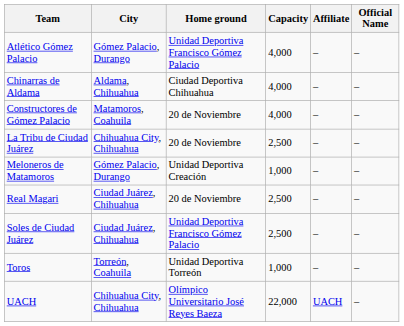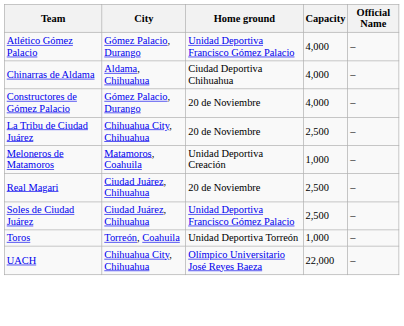 <table class="wikitable sortable">
 <tr>
 <th>Team</th>
 <th>City</th>
 <th>Home ground</th>
 <th>Capacity</th>
-<th>Affiliate</th>
 <th>Official Name</th>
 </tr>
 <tr>
 <td><a href='#'>Atlético Gómez Palacio</a></td>
 <td><a href='#'>Gómez Palacio</a>, <a href='#'>Durango</a></td>
 <td><a href='#'>Unidad Deportiva Francisco Gómez Palacio</a></td>
 <td>4,000</td>
 <td>–</td>
-<td>–</td>
 </tr>
 <tr>
 <td><a href='#'>Chinarras de Aldama</a></td>
 <td><a href='#'>Aldama</a>, <a href='#'>Chihuahua</a></td>
 <td>Ciudad Deportiva Chihuahua</td>
 <td>4,000</td>
 <td>–</td>
-<td>–</td>
 </tr>
 <tr>
 <td><a href='#'>Constructores de Gómez Palacio</a></td>
-<td><a href='#'>Matamoros</a>, <a href='#'>Coahuila</a></td>
+<td><a href='#'>Gómez Palacio</a>, <a href='#'>Durango</a></td>
 <td>20 de Noviembre</td>
 <td>4,000</td>
-<td>–</td>
 <td>–</td>
 </tr>
 <tr>
 <td><a href='#'>La Tribu de Ciudad Juárez</a></td>
 <td><a href='#'>Chihuahua City</a>, <a href='#'>Chihuahua</a></td>
 <td>20 de Noviembre</td>
 <td>2,500</td>
 <td>–</td>
-<td>–</td>
 </tr>
 <tr>
 <td><a href='#'>Meloneros de Matamoros</a></td>
-<td><a href='#'>Gómez Palacio</a>, <a href='#'>Durango</a></td>
+<td><a href='#'>Matamoros</a>, <a href='#'>Coahuila</a></td>
 <td>Unidad Deportiva Creación</td>
 <td>1,000</td>
-<td>–</td>
 <td>–</td>
 </tr>
 <tr>
 <td><a href='#'>Real Magari</a></td>
 <td><a href='#'>Ciudad Juárez</a>, <a href='#'>Chihuahua</a></td>
 <td>20 de Noviembre</td>
 <td>2,500</td>
 <td>–</td>
-<td>–</td>
 </tr>
 <tr>
 <td><a href='#'>Soles de Ciudad Juárez</a></td>
 <td><a href='#'>Ciudad Juárez</a>, <a href='#'>Chihuahua</a></td>
 <td><a href='#'>Unidad Deportiva Francisco Gómez Palacio</a></td>
 <td>2,500</td>
-<td>–</td>
 <td>–</td>
 </tr>
 <tr>
 <td><a href='#'>Toros</a></td>
 <td><a href='#'>Torreón</a>, <a href='#'>Coahuila</a></td>
 <td>Unidad Deportiva Torreón</td>
 <td>1,000</td>
 <td>–</td>
-<td>–</td>
 </tr>
 <tr>
 <td><a href='#'>UACH</a></td>
 <td><a href='#'>Chihuahua City</a>, <a href='#'>Chihuahua</a></td>
 <td><a href='#'>Olímpico Universitario José Reyes Baeza</a></td>
 <td>22,000</td>
-<td><a href='#'>UACH</a></td>
 <td>–</td>
 </tr>
 </table>
